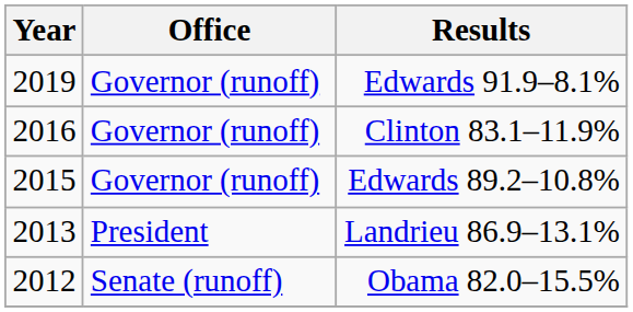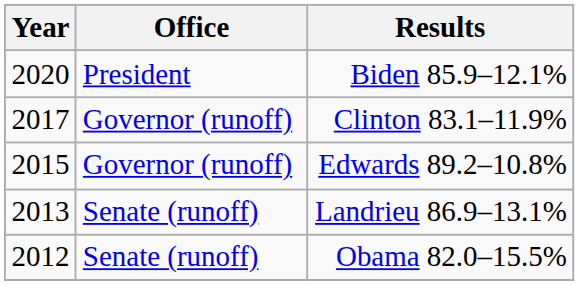 <table class=wikitable>
 <tr>
 <th width="30">Year</th>
 <th width="120">Office</th>
 <th width="140">Results</th>
 </tr>
 <tr>
-<td>2019</td>
-<td><a href='#'>Governor (runoff)</a></td>
-<td align="right" ><a href='#'>Edwards</a> 91.9–8.1%</td>
+<td>2020</td>
+<td><a href='#'>President</a></td>
+<td align="right" ><a href='#'>Biden</a> 85.9–12.1%</td>
 </tr>
 <tr>
-<td>2016</td>
+<td>2017</td>
 <td><a href='#'>Governor (runoff)</a></td>
 <td align="right" ><a href='#'>Clinton</a> 83.1–11.9%</td>
 </tr>
 <tr>
 <td>2015</td>
 <td><a href='#'>Governor (runoff)</a></td>
 <td align="right" ><a href='#'>Edwards</a> 89.2–10.8%</td>
 </tr>
 <tr>
 <td>2013</td>
-<td><a href='#'>President</a></td>
+<td><a href='#'>Senate (runoff)</a></td>
 <td align="right" ><a href='#'>Landrieu</a> 86.9–13.1%</td>
 </tr>
 <tr>
 <td>2012</td>
 <td><a href='#'>Senate (runoff)</a></td>
 <td align="right" ><a href='#'>Obama</a> 82.0–15.5%</td>
 </tr>
 <tr>
 </tr>
 </table>
